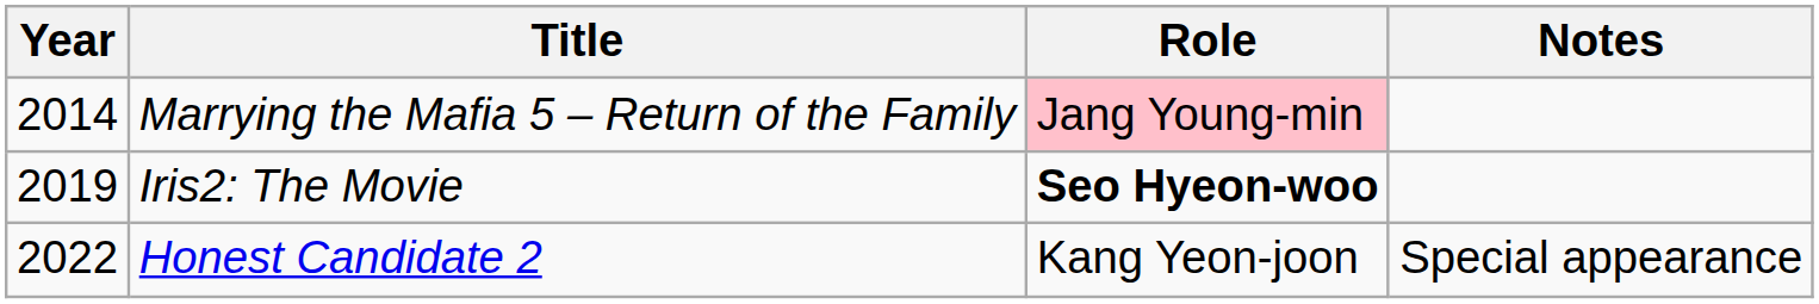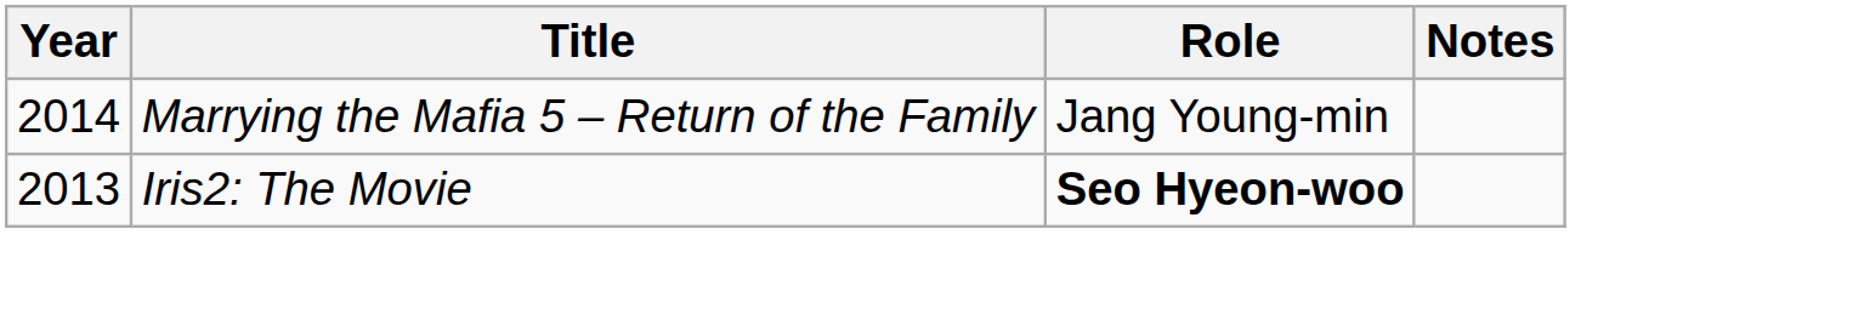 <table class="wikitable">
 <tr>
 <th>Year</th>
 <th>Title</th>
 <th>Role</th>
 <th>Notes</th>
 </tr>
 <tr>
 <td>2014</td>
 <td><em> Marrying the Mafia 5 – Return of the Family</em></td>
-<td style="background: pink;">Jang Young-min</td>
+<td>Jang Young-min</td>
 <td></td>
 </tr>
 <tr>
-<td>2019</td>
+<td>2013</td>
 <td><em>Iris2: The Movie</em></td>
 <td><strong>Seo Hyeon-woo</strong></td>
 <td></td>
 </tr>
-<tr>
-<td>2022</td>
-<td><em><a href='#'>Honest Candidate 2</a></em></td>
-<td>Kang Yeon-joon</td>
-<td>Special appearance</td>
-</tr>
 </table>
